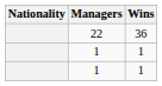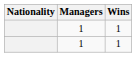 <table class="wikitable sortable plainrowheaders" style=text-align:center>
 <tr>
 <th scope=col>Nationality</th>
 <th scope=col>Managers</th>
 <th scope=col>Wins</th>
-</tr>
-<tr>
-<th scope=row></th>
-<td>22</td>
-<td>36</td>
 </tr>
 <tr>
 <th scope=row></th>
 <td>1</td>
 <td>1</td>
 </tr>
 <tr>
 <th scope=row></th>
 <td>1</td>
 <td>1</td>
 </tr>
 </table>
